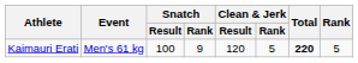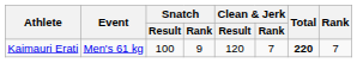 <table class="wikitable" style="font-size:90%">
 <tr>
 <th rowspan="2">Athlete</th>
 <th rowspan="2">Event</th>
 <th colspan="2">Snatch</th>
 <th colspan="2">Clean & Jerk</th>
 <th rowspan="2">Total</th>
 <th rowspan="2">Rank</th>
 </tr>
 <tr style="font-size:95%">
 <th>Result</th>
 <th>Rank</th>
 <th>Result</th>
 <th>Rank</th>
 </tr>
 <tr align=center>
 <td align=left><a href='#'>Kaimauri Erati</a></td>
 <td align=left><a href='#'>Men's 61 kg</a></td>
 <td>100</td>
 <td>9</td>
 <td>120</td>
-<td>5</td>
+<td>7</td>
 <td><strong>220</strong></td>
-<td>5</td>
+<td>7</td>
 </tr>
 </table>
